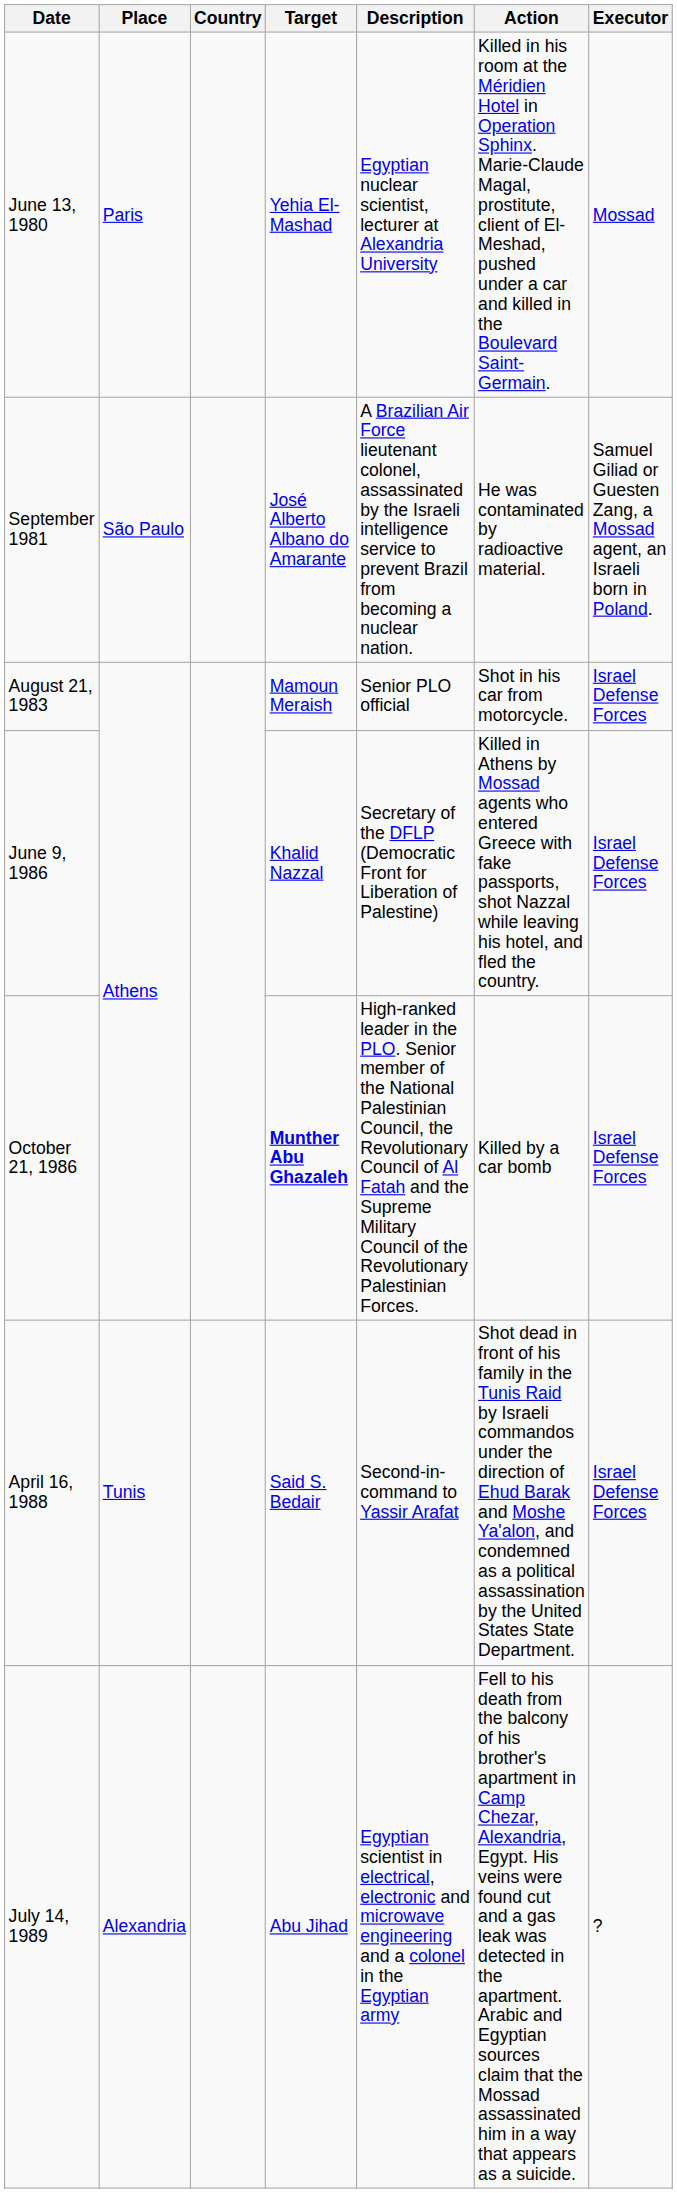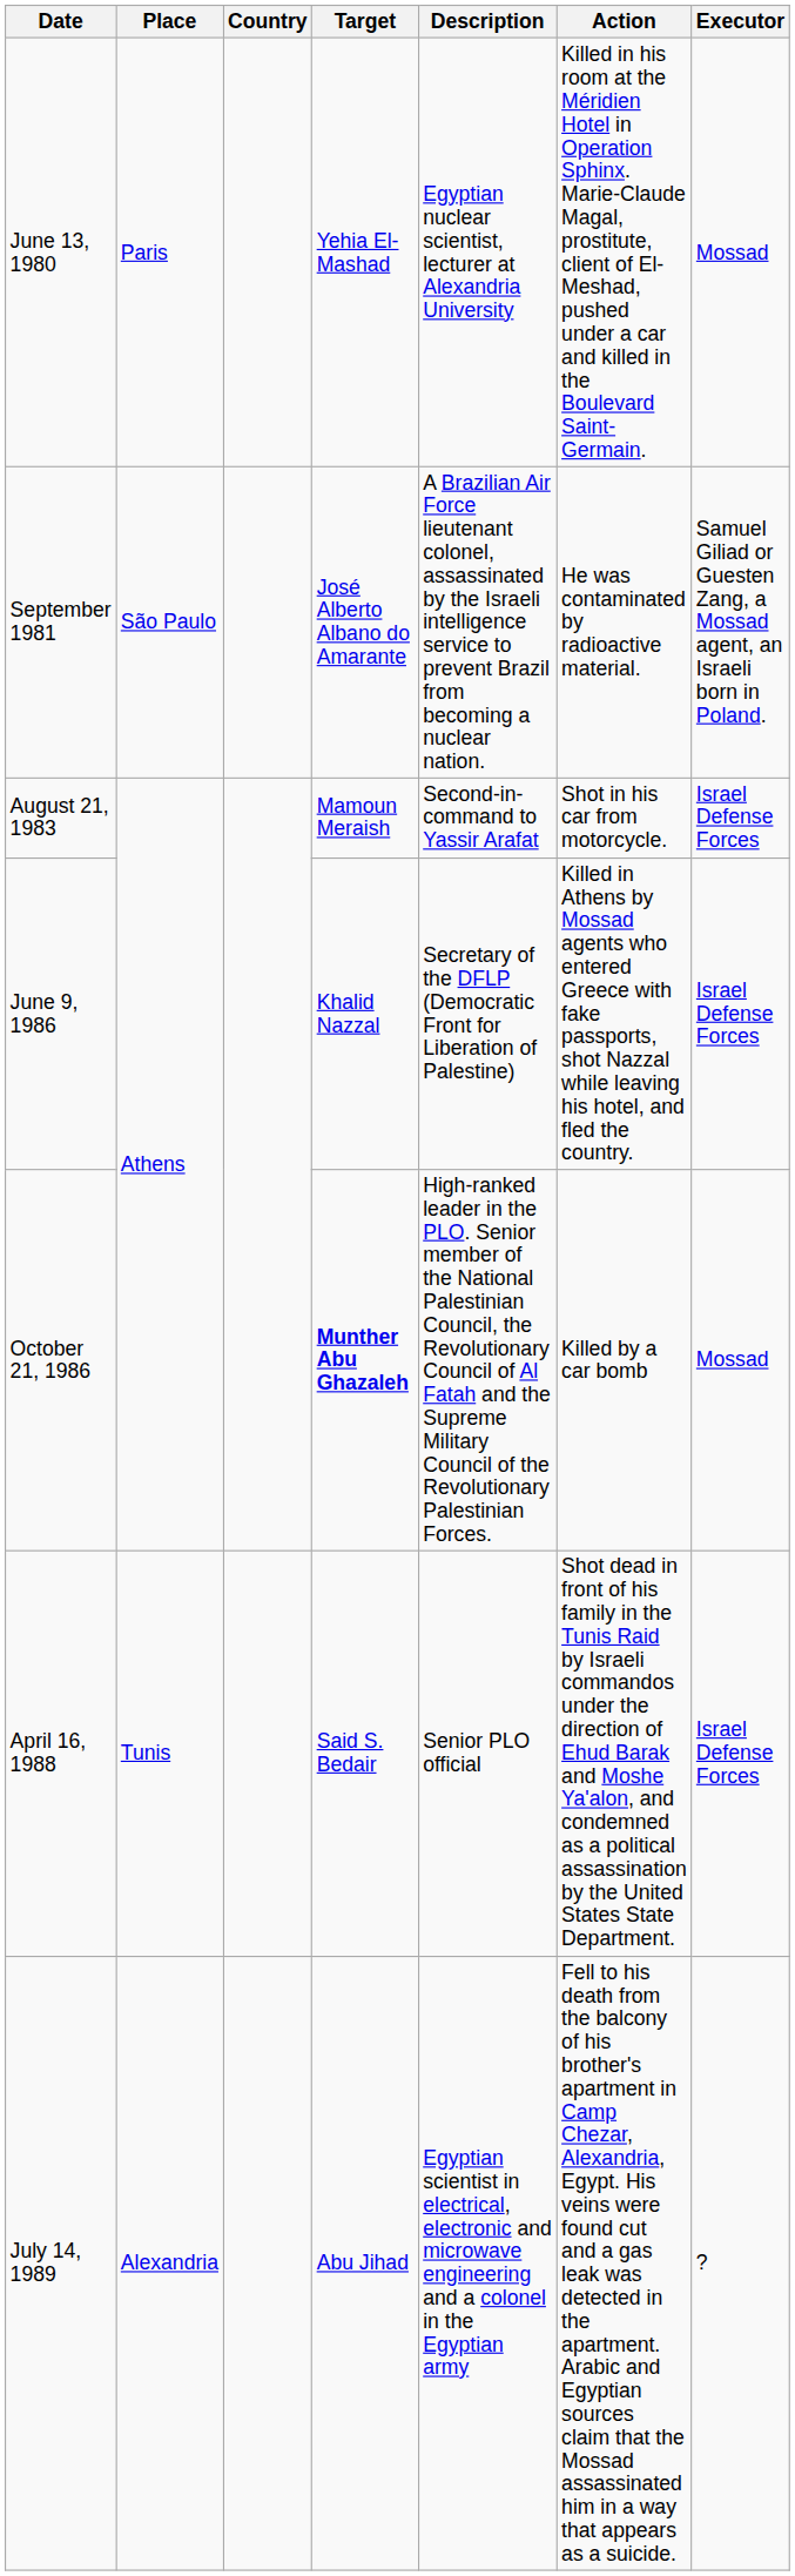 <table class="wikitable sortable">
 <tr>
 <th style="width:8%;">Date</th>
 <th style="width:8%;">Place</th>
 <th style="width:8%;">Country</th>
 <th style="width:18%;">Target</th>
 <th style="width:20%;">Description</th>
 <th>Action</th>
 <th style="width:12%;">Executor</th>
 </tr>
 <tr>
 <td>June 13, 1980</td>
 <td><a href='#'>Paris</a></td>
 <td></td>
 <td><a href='#'>Yehia El-Mashad</a></td>
 <td><a href='#'>Egyptian</a> nuclear scientist, lecturer at <a href='#'>Alexandria University</a></td>
 <td>Killed in his room at the <a href='#'>Méridien Hotel</a> in <a href='#'>Operation Sphinx</a>. Marie-Claude Magal, prostitute, client of El-Meshad, pushed under a car and killed in the <a href='#'>Boulevard Saint-Germain</a>.</td>
 <td><a href='#'>Mossad</a></td>
 </tr>
 <tr>
 <td>September 1981</td>
 <td><a href='#'>São Paulo</a></td>
 <td></td>
 <td><a href='#'>José Alberto Albano do Amarante</a></td>
 <td>A <a href='#'>Brazilian Air Force</a> lieutenant colonel, assassinated by the Israeli intelligence service to prevent Brazil from becoming a nuclear nation.</td>
 <td>He was contaminated by radioactive material.</td>
 <td>Samuel Giliad or Guesten Zang, a <a href='#'>Mossad</a> agent, an Israeli born in <a href='#'>Poland</a>.</td>
 </tr>
 <tr>
 <td>August 21, 1983</td>
 <td rowspan=3><a href='#'>Athens</a></td>
 <td rowspan=3></td>
 <td><a href='#'>Mamoun Meraish</a></td>
-<td>Senior PLO official</td>
+<td>Second-in-command to <a href='#'>Yassir Arafat</a></td>
 <td>Shot in his car from motorcycle.</td>
 <td><a href='#'>Israel Defense Forces</a></td>
 </tr>
 <tr>
 <td>June 9, 1986</td>
 <td><a href='#'>Khalid Nazzal</a></td>
 <td>Secretary of the <a href='#'>DFLP</a> (Democratic Front for Liberation of Palestine)</td>
 <td>Killed in Athens by <a href='#'>Mossad</a> agents who entered Greece with fake passports, shot Nazzal while leaving his hotel, and fled the country.</td>
 <td><a href='#'>Israel Defense Forces</a></td>
 </tr>
 <tr>
 <td>October 21, 1986</td>
 <td><strong><a href='#'>Munther Abu Ghazaleh</a></strong></td>
 <td>High-ranked leader in the <a href='#'>PLO</a>. Senior member of the National Palestinian Council, the Revolutionary Council of <a href='#'>Al Fatah</a> and the Supreme Military Council of the Revolutionary Palestinian Forces.</td>
 <td>Killed by a car bomb</td>
-<td><a href='#'>Israel Defense Forces</a></td>
+<td><a href='#'>Mossad</a></td>
 </tr>
 <tr>
 <td>April 16, 1988</td>
 <td><a href='#'>Tunis</a></td>
 <td></td>
 <td><a href='#'>Said S. Bedair</a></td>
-<td>Second-in-command to <a href='#'>Yassir Arafat</a></td>
+<td>Senior PLO official</td>
 <td>Shot dead in front of his family in the <a href='#'>Tunis Raid</a> by Israeli commandos under the direction of <a href='#'>Ehud Barak</a> and <a href='#'>Moshe Ya'alon</a>, and condemned as a political assassination by the United States State Department.</td>
 <td><a href='#'>Israel Defense Forces</a></td>
 </tr>
 <tr>
 <td>July 14, 1989</td>
 <td><a href='#'>Alexandria</a></td>
 <td></td>
 <td><a href='#'>Abu Jihad</a></td>
 <td><a href='#'>Egyptian</a> scientist in <a href='#'>electrical</a>, <a href='#'>electronic</a> and <a href='#'>microwave engineering</a> and a <a href='#'>colonel</a> in the <a href='#'>Egyptian army</a></td>
 <td>Fell to his death from the balcony of his brother's apartment in <a href='#'>Camp Chezar</a>, <a href='#'>Alexandria</a>, Egypt. His veins were found cut and a gas leak was detected in the apartment. Arabic and Egyptian sources claim that the Mossad assassinated him in a way that appears as a suicide.</td>
 <td>?</td>
 </tr>
 </table>
